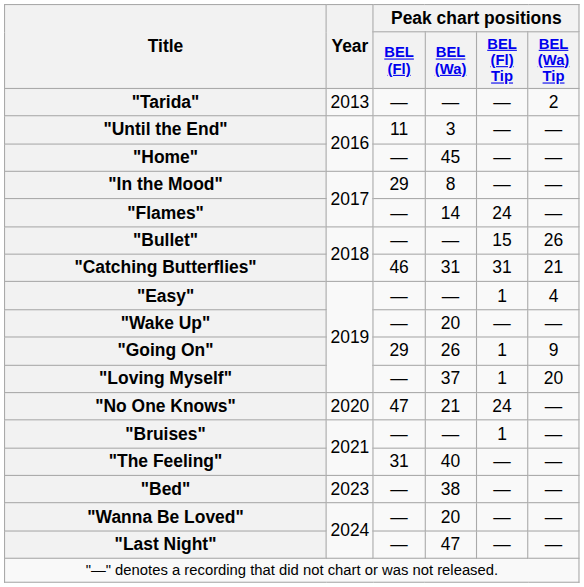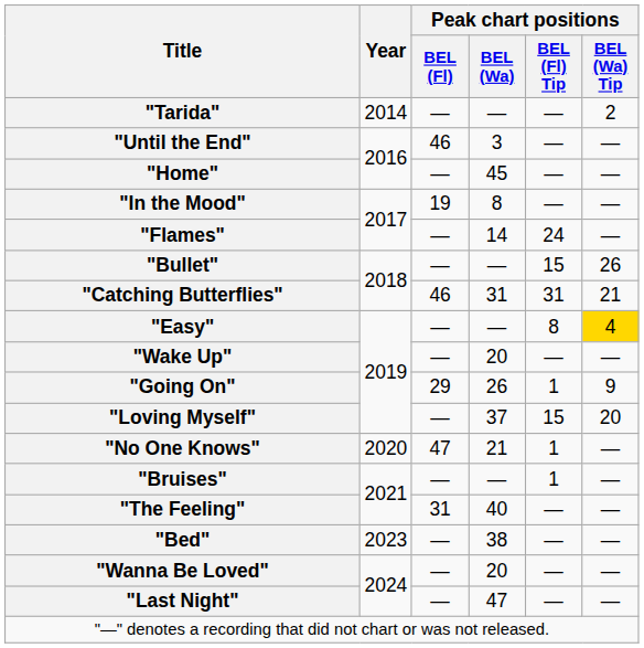 <table class="wikitable plainrowheaders" style="text-align:center;">
 <tr>
 <th scope="col" rowspan="2" style="width:18em;">Title</th>
 <th scope="col" rowspan="2" style="width:1em;">Year</th>
 <th scope="col" colspan="4">Peak chart positions</th>
 </tr>
 <tr>
 <th scope="col" style="width:3em;font-size:85%;"><a href='#'>BEL<br>(Fl)</a><br></th>
 <th scope="col" style="width:3em;font-size:85%;"><a href='#'>BEL<br>(Wa)</a><br></th>
 <th scope="col" style="width:3em;font-size:85%;"><a href='#'>BEL<br>(Fl)<br>Tip</a><br></th>
 <th scope="col" style="width:3em;font-size:85%;"><a href='#'>BEL<br>(Wa)<br>Tip</a><br></th>
 </tr>
 <tr>
 <th scope="row">"Tarida"<br></th>
-<td>2013</td>
+<td>2014</td>
 <td>—</td>
 <td>—</td>
 <td>—</td>
 <td>2</td>
 </tr>
 <tr>
 <th scope="row">"Until the End"<br></th>
 <td rowspan="2">2016</td>
-<td>11</td>
+<td>46</td>
 <td>3</td>
 <td>—</td>
 <td>—</td>
 </tr>
 <tr>
 <th scope="row">"Home"</th>
 <td>—</td>
 <td>45</td>
 <td>—</td>
 <td>—</td>
 </tr>
 <tr>
 <th scope="row">"In the Mood"<br></th>
 <td rowspan="2">2017</td>
-<td>29</td>
+<td>19</td>
 <td>8</td>
 <td>—</td>
 <td>—</td>
 </tr>
 <tr>
 <th scope="row">"Flames"</th>
 <td>—</td>
 <td>14</td>
 <td>24</td>
 <td>—</td>
 </tr>
 <tr>
 <th scope="row">"Bullet"<br></th>
 <td rowspan="2">2018</td>
 <td>—</td>
 <td>—</td>
 <td>15</td>
 <td>26</td>
 </tr>
 <tr>
 <th scope="row">"Catching Butterflies"<br></th>
 <td>46</td>
 <td>31</td>
 <td>31</td>
 <td>21</td>
 </tr>
 <tr>
 <th scope="row">"Easy"<br></th>
 <td rowspan="4">2019</td>
 <td>—</td>
 <td>—</td>
-<td>1</td>
-<td>4</td>
+<td>8</td>
+<td style="background: gold;">4</td>
 </tr>
 <tr>
 <th scope="row">"Wake Up"<br></th>
 <td>—</td>
 <td>20</td>
 <td>—</td>
 <td>—</td>
 </tr>
 <tr>
 <th scope="row">"Going On"<br></th>
 <td>29</td>
 <td>26</td>
 <td>1</td>
 <td>9</td>
 </tr>
 <tr>
 <th scope="row">"Loving Myself"<br></th>
 <td>—</td>
 <td>37</td>
-<td>1</td>
+<td>15</td>
 <td>20</td>
 </tr>
 <tr>
 <th scope="row">"No One Knows"<br></th>
 <td>2020</td>
 <td>47</td>
 <td>21</td>
-<td>24</td>
+<td>1</td>
 <td>—</td>
 </tr>
 <tr>
 <th scope="row">"Bruises"<br></th>
 <td rowspan="2">2021</td>
 <td>—</td>
 <td>—</td>
 <td>1</td>
 <td>—</td>
 </tr>
 <tr>
 <th scope="row">"The Feeling"<br></th>
 <td>31</td>
 <td>40</td>
 <td>—</td>
 <td>—</td>
 </tr>
 <tr>
 <th scope="row">"Bed"<br></th>
 <td>2023</td>
 <td>—</td>
 <td>38</td>
 <td>—</td>
 <td>—</td>
 </tr>
 <tr>
 <th scope="row">"Wanna Be Loved"<br></th>
 <td rowspan="2">2024</td>
 <td>—</td>
 <td>20</td>
 <td>—</td>
 <td>—</td>
 </tr>
 <tr>
 <th scope="row">"Last Night"<br></th>
 <td>—</td>
 <td>47</td>
 <td>—</td>
 <td>—</td>
 </tr>
 <tr>
 <td colspan="7" style="font-size:85%">"—" denotes a recording that did not chart or was not released.</td>
 </tr>
 </table>
